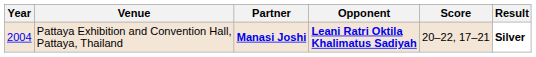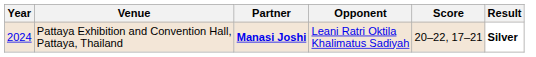 <table class="sortable wikitable" style="font-size: 90%;">
 <tr>
 <th>Year</th>
 <th>Venue</th>
 <th>Partner</th>
 <th>Opponent</th>
 <th>Score</th>
 <th>Result</th>
 </tr>
 <tr style="background:#F3E6D7">
-<td align="center"><a href='#'>2004</a></td>
+<td align="center"><a href='#'>2024</a></td>
 <td align="left">Pattaya Exhibition and Convention Hall,<br>Pattaya, Thailand</td>
 <td align="left"><strong> <a href='#'>Manasi Joshi</a></strong></td>
-<td align="left"><strong> <a href='#'>Leani Ratri Oktila</a><br>  <a href='#'>Khalimatus Sadiyah</a></strong></td>
+<td align="left"> <a href='#'>Leani Ratri Oktila</a><br>  <a href='#'>Khalimatus Sadiyah</a></td>
 <td align="left">20–22, 17–21</td>
 <td style="text-align:left; background:white"> <strong>Silver</strong></td>
 </tr>
 </table>
